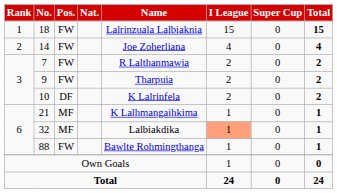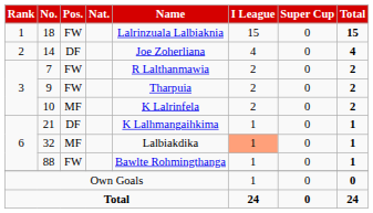 <table class="wikitable sortable" style="text-align:center">
 <tr>
 <th style="background:#d50000; color:white; text-align:center;">Rank</th>
 <th style="background:#d50000; color:white; text-align:center;">No.</th>
 <th style="background:#d50000; color:white; text-align:center;">Pos.</th>
 <th style="background:#d50000; color:white; text-align:center;">Nat.</th>
 <th style="background:#d50000; color:white; text-align:center;">Name</th>
 <th style="background:#d50000; color:white; text-align:center;">I League</th>
 <th style="background:#d50000; color:white; text-align:center;">Super Cup</th>
 <th style="background:#d50000; color:white; text-align:center;">Total</th>
 </tr>
 <tr>
 <td rowspan="1">1</td>
 <td>18</td>
 <td>FW</td>
 <td></td>
 <td><a href='#'>Lalrinzuala Lalbiaknia</a></td>
 <td>15</td>
 <td>0</td>
 <td><strong>15</strong></td>
 </tr>
 <tr>
 <td rowspan="1">2</td>
 <td>14</td>
-<td>FW</td>
+<td>DF</td>
 <td></td>
 <td><a href='#'>Joe Zoherliana</a></td>
 <td>4</td>
 <td>0</td>
 <td><strong>4</strong></td>
 </tr>
 <tr>
 <td rowspan="3">3</td>
 <td>7</td>
 <td>FW</td>
 <td></td>
 <td><a href='#'>R Lalthanmawia</a></td>
 <td>2</td>
 <td>0</td>
 <td><strong>2</strong></td>
 </tr>
 <tr>
 <td>9</td>
 <td>FW</td>
 <td></td>
 <td><a href='#'>Tharpuia</a></td>
 <td>2</td>
 <td>0</td>
 <td><strong>2</strong></td>
 </tr>
 <tr>
 <td>10</td>
-<td>DF</td>
+<td>MF</td>
 <td></td>
 <td><a href='#'>K Lalrinfela</a></td>
 <td>2</td>
 <td>0</td>
 <td><strong>2</strong></td>
 </tr>
 <tr>
 <td rowspan="3">6</td>
 <td>21</td>
-<td>MF</td>
+<td>DF</td>
 <td></td>
 <td><a href='#'>K Lalhmangaihkima</a></td>
 <td>1</td>
 <td>0</td>
 <td><strong>1</strong></td>
 </tr>
 <tr>
 <td>32</td>
 <td>MF</td>
 <td></td>
 <td>Lalbiakdika</td>
 <td style="background: lightsalmon;">1</td>
 <td>0</td>
 <td><strong>1</strong></td>
 </tr>
 <tr>
 <td>88</td>
 <td>FW</td>
 <td></td>
 <td><a href='#'>Bawlte Rohmingthanga</a></td>
 <td>1</td>
 <td>0</td>
 <td><strong>1</strong></td>
 </tr>
 <tr>
 </tr>
 <tr class="sortbottom">
 <td colspan="5">Own Goals</td>
 <td>1</td>
 <td>0</td>
 <td><strong>0</strong></td>
 </tr>
 <tr class="sortbottom">
 <td colspan="5"><strong>Total</strong></td>
 <td><strong>24</strong></td>
 <td><strong>0</strong></td>
 <td><strong>24</strong></td>
 </tr>
 </table>
